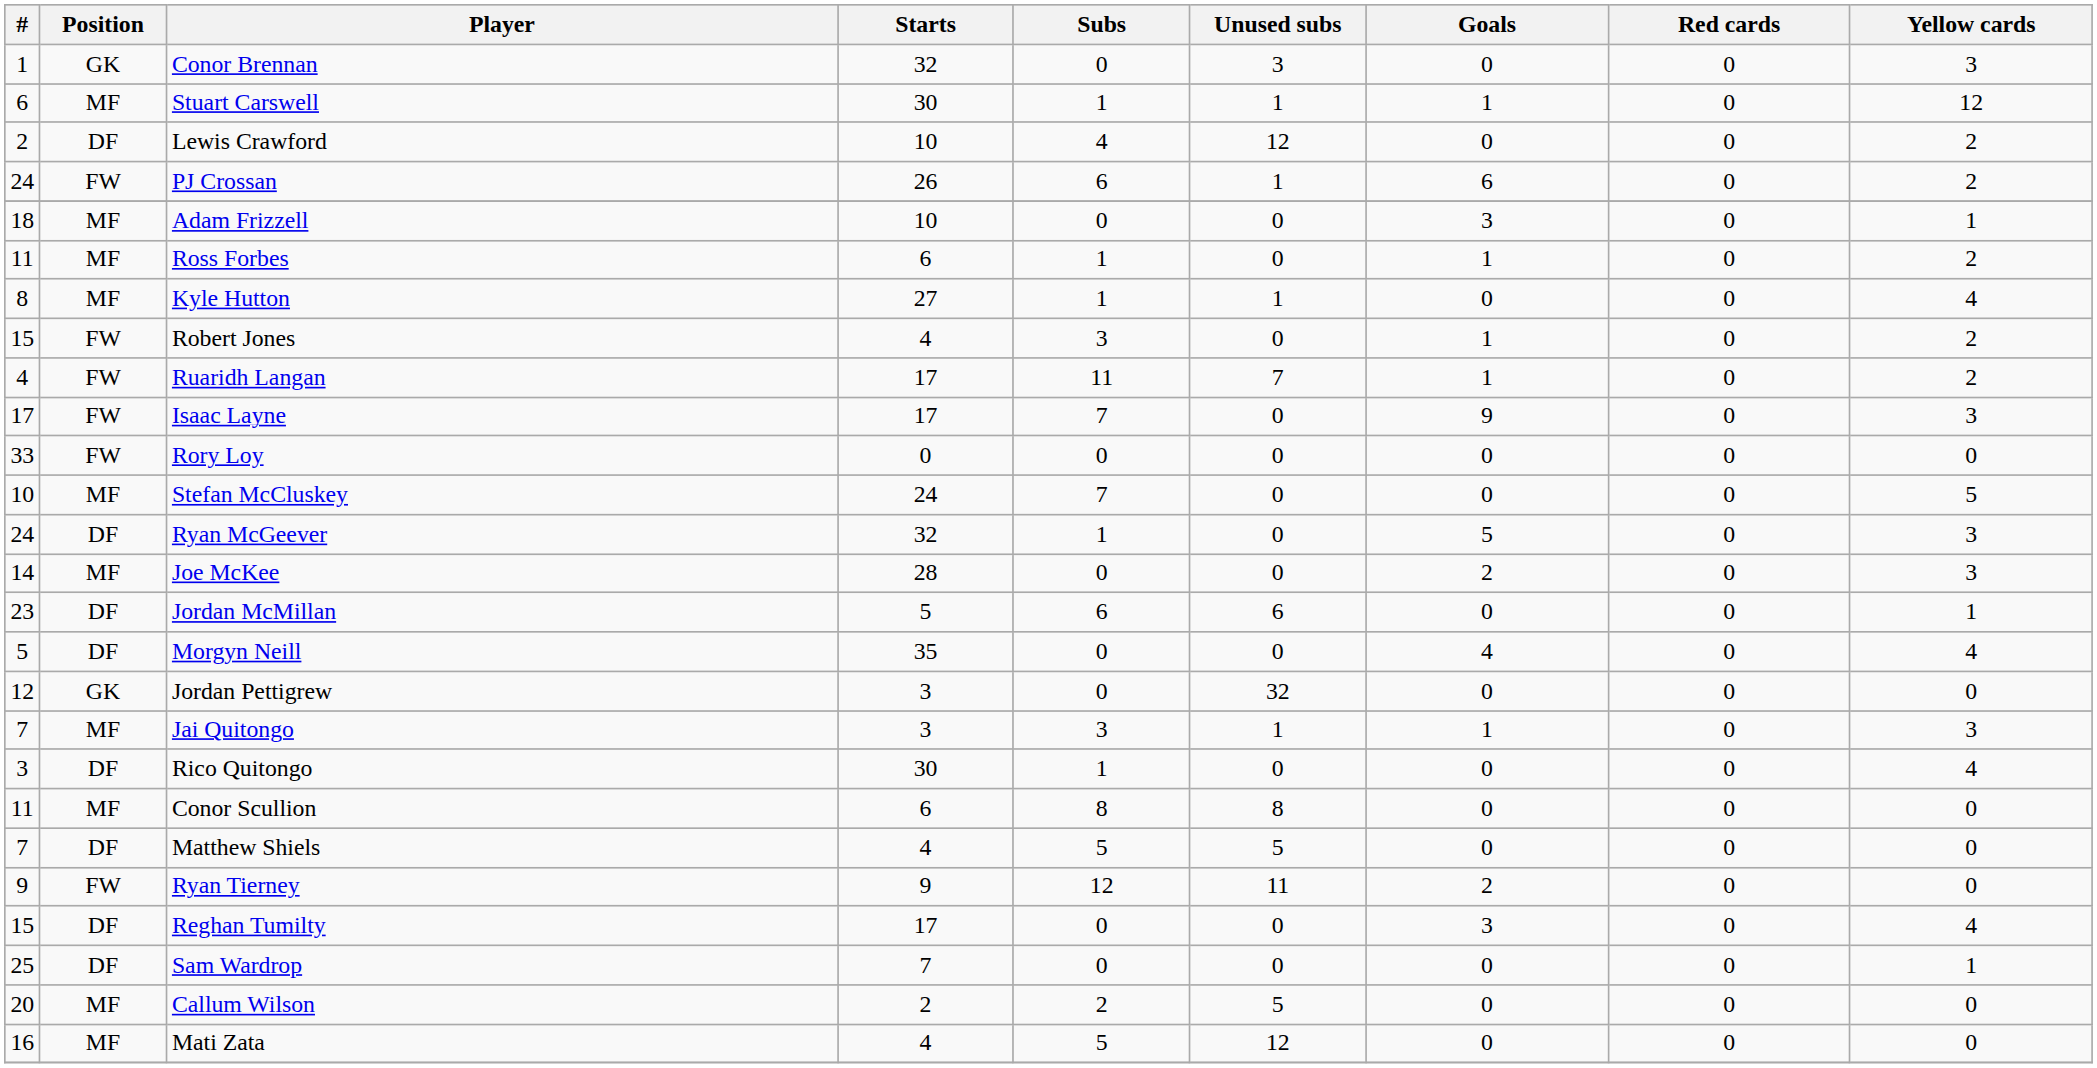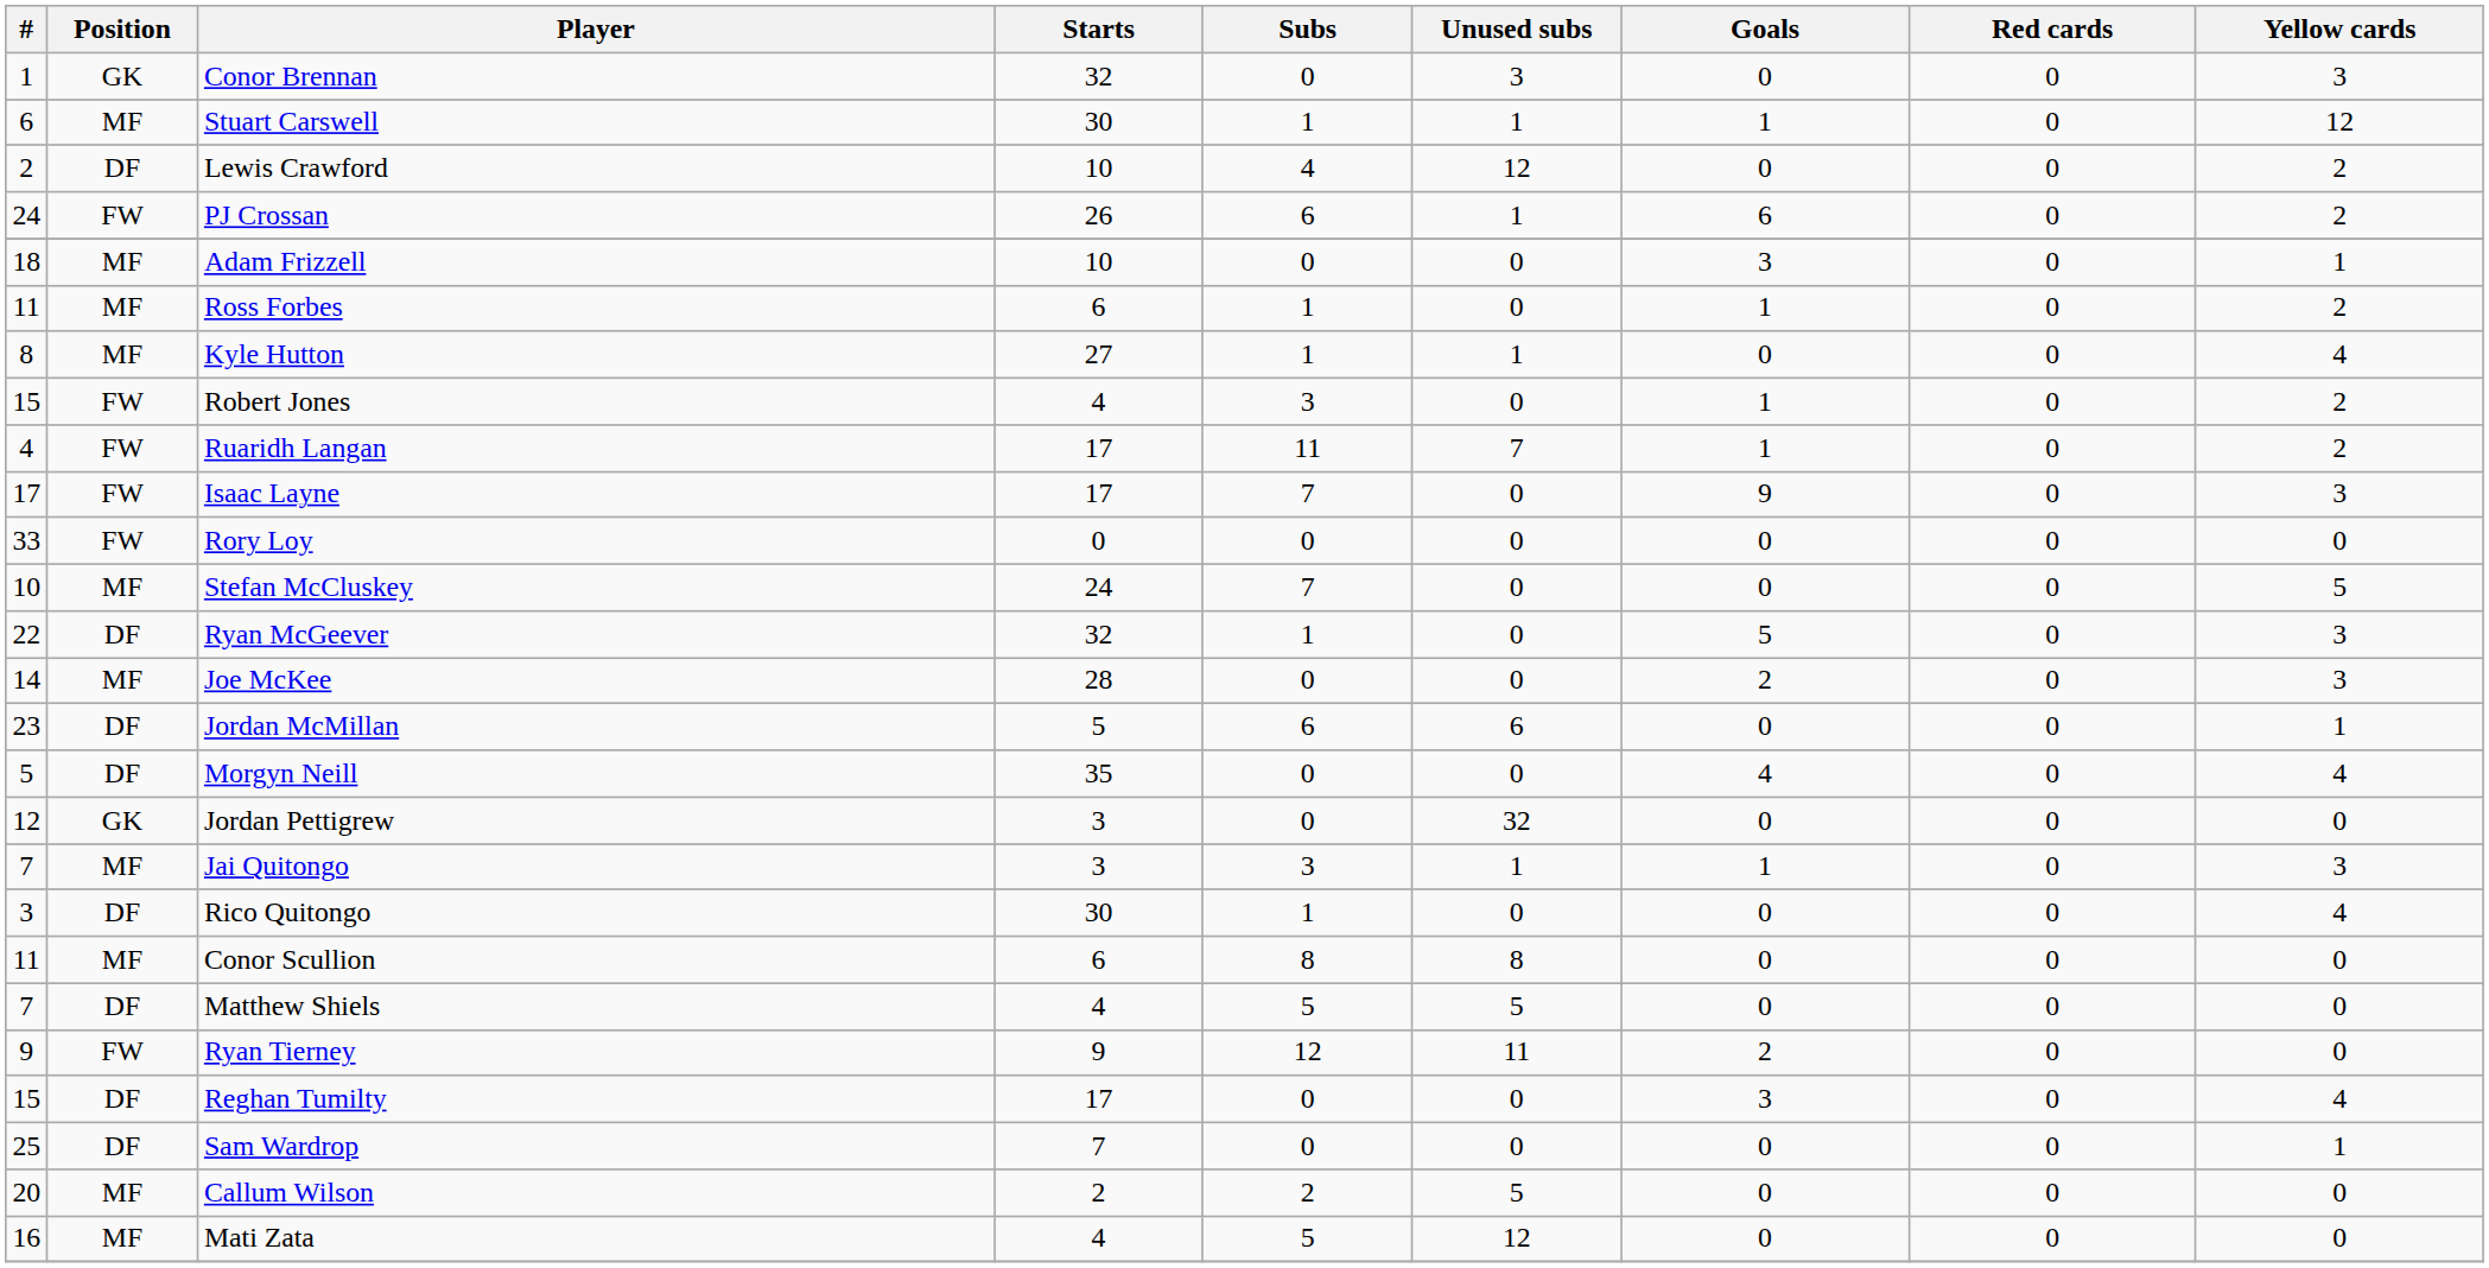 <table class="wikitable sortable" style="font-size:90%; text-align:center">
 <tr>
 <th>#</th>
 <th style="width:70px">Position</th>
 <th style="width:400px">Player</th>
 <th style="width:100px">Starts</th>
 <th style="width:100px">Subs</th>
 <th style="width:100px">Unused subs</th>
 <th style="width:140px">Goals </th>
 <th style="width:140px">Red cards </th>
 <th style="width:140px">Yellow cards </th>
 </tr>
 <tr>
 <td>1</td>
 <td>GK</td>
 <td style="text-align:left"> <a href='#'>Conor Brennan</a></td>
 <td>32</td>
 <td>0</td>
 <td>3</td>
 <td>0</td>
 <td>0</td>
 <td>3</td>
 </tr>
 <tr>
 <td>6</td>
 <td>MF</td>
 <td style="text-align:left"> <a href='#'>Stuart Carswell</a></td>
 <td>30</td>
 <td>1</td>
 <td>1</td>
 <td>1</td>
 <td>0</td>
 <td>12</td>
 </tr>
 <tr>
 <td>2</td>
 <td>DF</td>
 <td style="text-align:left"> Lewis Crawford</td>
 <td>10</td>
 <td>4</td>
 <td>12</td>
 <td>0</td>
 <td>0</td>
 <td>2</td>
 </tr>
 <tr>
 <td>24</td>
 <td>FW</td>
 <td style="text-align:left"> <a href='#'>PJ Crossan</a></td>
 <td>26</td>
 <td>6</td>
 <td>1</td>
 <td>6</td>
 <td>0</td>
 <td>2</td>
 </tr>
 <tr>
 </tr>
 <tr>
 <td>18</td>
 <td>MF</td>
 <td style="text-align:left"> <a href='#'>Adam Frizzell</a></td>
 <td>10</td>
 <td>0</td>
 <td>0</td>
 <td>3</td>
 <td>0</td>
 <td>1</td>
 </tr>
 <tr>
 <td>11</td>
 <td>MF</td>
 <td style="text-align:left"> <a href='#'>Ross Forbes</a></td>
 <td>6</td>
 <td>1</td>
 <td>0</td>
 <td>1</td>
 <td>0</td>
 <td>2</td>
 </tr>
 <tr>
 <td>8</td>
 <td>MF</td>
 <td style="text-align:left"> <a href='#'>Kyle Hutton</a></td>
 <td>27</td>
 <td>1</td>
 <td>1</td>
 <td>0</td>
 <td>0</td>
 <td>4</td>
 </tr>
 <tr>
 <td>15</td>
 <td>FW</td>
 <td style="text-align:left"> Robert Jones</td>
 <td>4</td>
 <td>3</td>
 <td>0</td>
 <td>1</td>
 <td>0</td>
 <td>2</td>
 </tr>
 <tr>
 <td>4</td>
 <td>FW</td>
 <td style="text-align:left"> <a href='#'>Ruaridh Langan</a></td>
 <td>17</td>
 <td>11</td>
 <td>7</td>
 <td>1</td>
 <td>0</td>
 <td>2</td>
 </tr>
 <tr>
 <td>17</td>
 <td>FW</td>
 <td style="text-align:left"> <a href='#'>Isaac Layne</a></td>
 <td>17</td>
 <td>7</td>
 <td>0</td>
 <td>9</td>
 <td>0</td>
 <td>3</td>
 </tr>
 <tr>
 <td>33</td>
 <td>FW</td>
 <td style="text-align:left"> <a href='#'>Rory Loy</a></td>
 <td>0</td>
 <td>0</td>
 <td>0</td>
 <td>0</td>
 <td>0</td>
 <td>0</td>
 </tr>
 <tr>
 <td>10</td>
 <td>MF</td>
 <td style="text-align:left"> <a href='#'>Stefan McCluskey</a></td>
 <td>24</td>
 <td>7</td>
 <td>0</td>
 <td>0</td>
 <td>0</td>
 <td>5</td>
 </tr>
 <tr>
-<td>24</td>
+<td>22</td>
 <td>DF</td>
 <td style="text-align:left"> <a href='#'>Ryan McGeever</a></td>
 <td>32</td>
 <td>1</td>
 <td>0</td>
 <td>5</td>
 <td>0</td>
 <td>3</td>
 </tr>
 <tr>
 <td>14</td>
 <td>MF</td>
 <td style="text-align:left"> <a href='#'>Joe McKee</a></td>
 <td>28</td>
 <td>0</td>
 <td>0</td>
 <td>2</td>
 <td>0</td>
 <td>3</td>
 </tr>
 <tr>
 <td>23</td>
 <td>DF</td>
 <td style="text-align:left"> <a href='#'>Jordan McMillan</a></td>
 <td>5</td>
 <td>6</td>
 <td>6</td>
 <td>0</td>
 <td>0</td>
 <td>1</td>
 </tr>
 <tr>
 <td>5</td>
 <td>DF</td>
 <td style="text-align:left"> <a href='#'>Morgyn Neill</a></td>
 <td>35</td>
 <td>0</td>
 <td>0</td>
 <td>4</td>
 <td>0</td>
 <td>4</td>
 </tr>
 <tr>
 <td>12</td>
 <td>GK</td>
 <td style="text-align:left"> Jordan Pettigrew</td>
 <td>3</td>
 <td>0</td>
 <td>32</td>
 <td>0</td>
 <td>0</td>
 <td>0</td>
 </tr>
 <tr>
 <td>7</td>
 <td>MF</td>
 <td style="text-align:left"> <a href='#'>Jai Quitongo</a></td>
 <td>3</td>
 <td>3</td>
 <td>1</td>
 <td>1</td>
 <td>0</td>
 <td>3</td>
 </tr>
 <tr>
 <td>3</td>
 <td>DF</td>
 <td style="text-align:left"> Rico Quitongo</td>
 <td>30</td>
 <td>1</td>
 <td>0</td>
 <td>0</td>
 <td>0</td>
 <td>4</td>
 </tr>
 <tr>
 <td>11</td>
 <td>MF</td>
 <td style="text-align:left"> Conor Scullion</td>
 <td>6</td>
 <td>8</td>
 <td>8</td>
 <td>0</td>
 <td>0</td>
 <td>0</td>
 </tr>
 <tr>
 <td>7</td>
 <td>DF</td>
 <td style="text-align:left"> Matthew Shiels</td>
 <td>4</td>
 <td>5</td>
 <td>5</td>
 <td>0</td>
 <td>0</td>
 <td>0</td>
 </tr>
 <tr>
 <td>9</td>
 <td>FW</td>
 <td style="text-align:left"> <a href='#'>Ryan Tierney</a></td>
 <td>9</td>
 <td>12</td>
 <td>11</td>
 <td>2</td>
 <td>0</td>
 <td>0</td>
 </tr>
 <tr>
 <td>15</td>
 <td>DF</td>
 <td style="text-align:left"> <a href='#'>Reghan Tumilty</a></td>
 <td>17</td>
 <td>0</td>
 <td>0</td>
 <td>3</td>
 <td>0</td>
 <td>4</td>
 </tr>
 <tr>
 <td>25</td>
 <td>DF</td>
 <td style="text-align:left"> <a href='#'>Sam Wardrop</a></td>
 <td>7</td>
 <td>0</td>
 <td>0</td>
 <td>0</td>
 <td>0</td>
 <td>1</td>
 </tr>
 <tr>
 <td>20</td>
 <td>MF</td>
 <td style="text-align:left"> <a href='#'>Callum Wilson</a></td>
 <td>2</td>
 <td>2</td>
 <td>5</td>
 <td>0</td>
 <td>0</td>
 <td>0</td>
 </tr>
 <tr>
 <td>16</td>
 <td>MF</td>
 <td style="text-align:left"> Mati Zata</td>
 <td>4</td>
 <td>5</td>
 <td>12</td>
 <td>0</td>
 <td>0</td>
 <td>0</td>
 </tr>
 <tr>
 </tr>
 </table>
